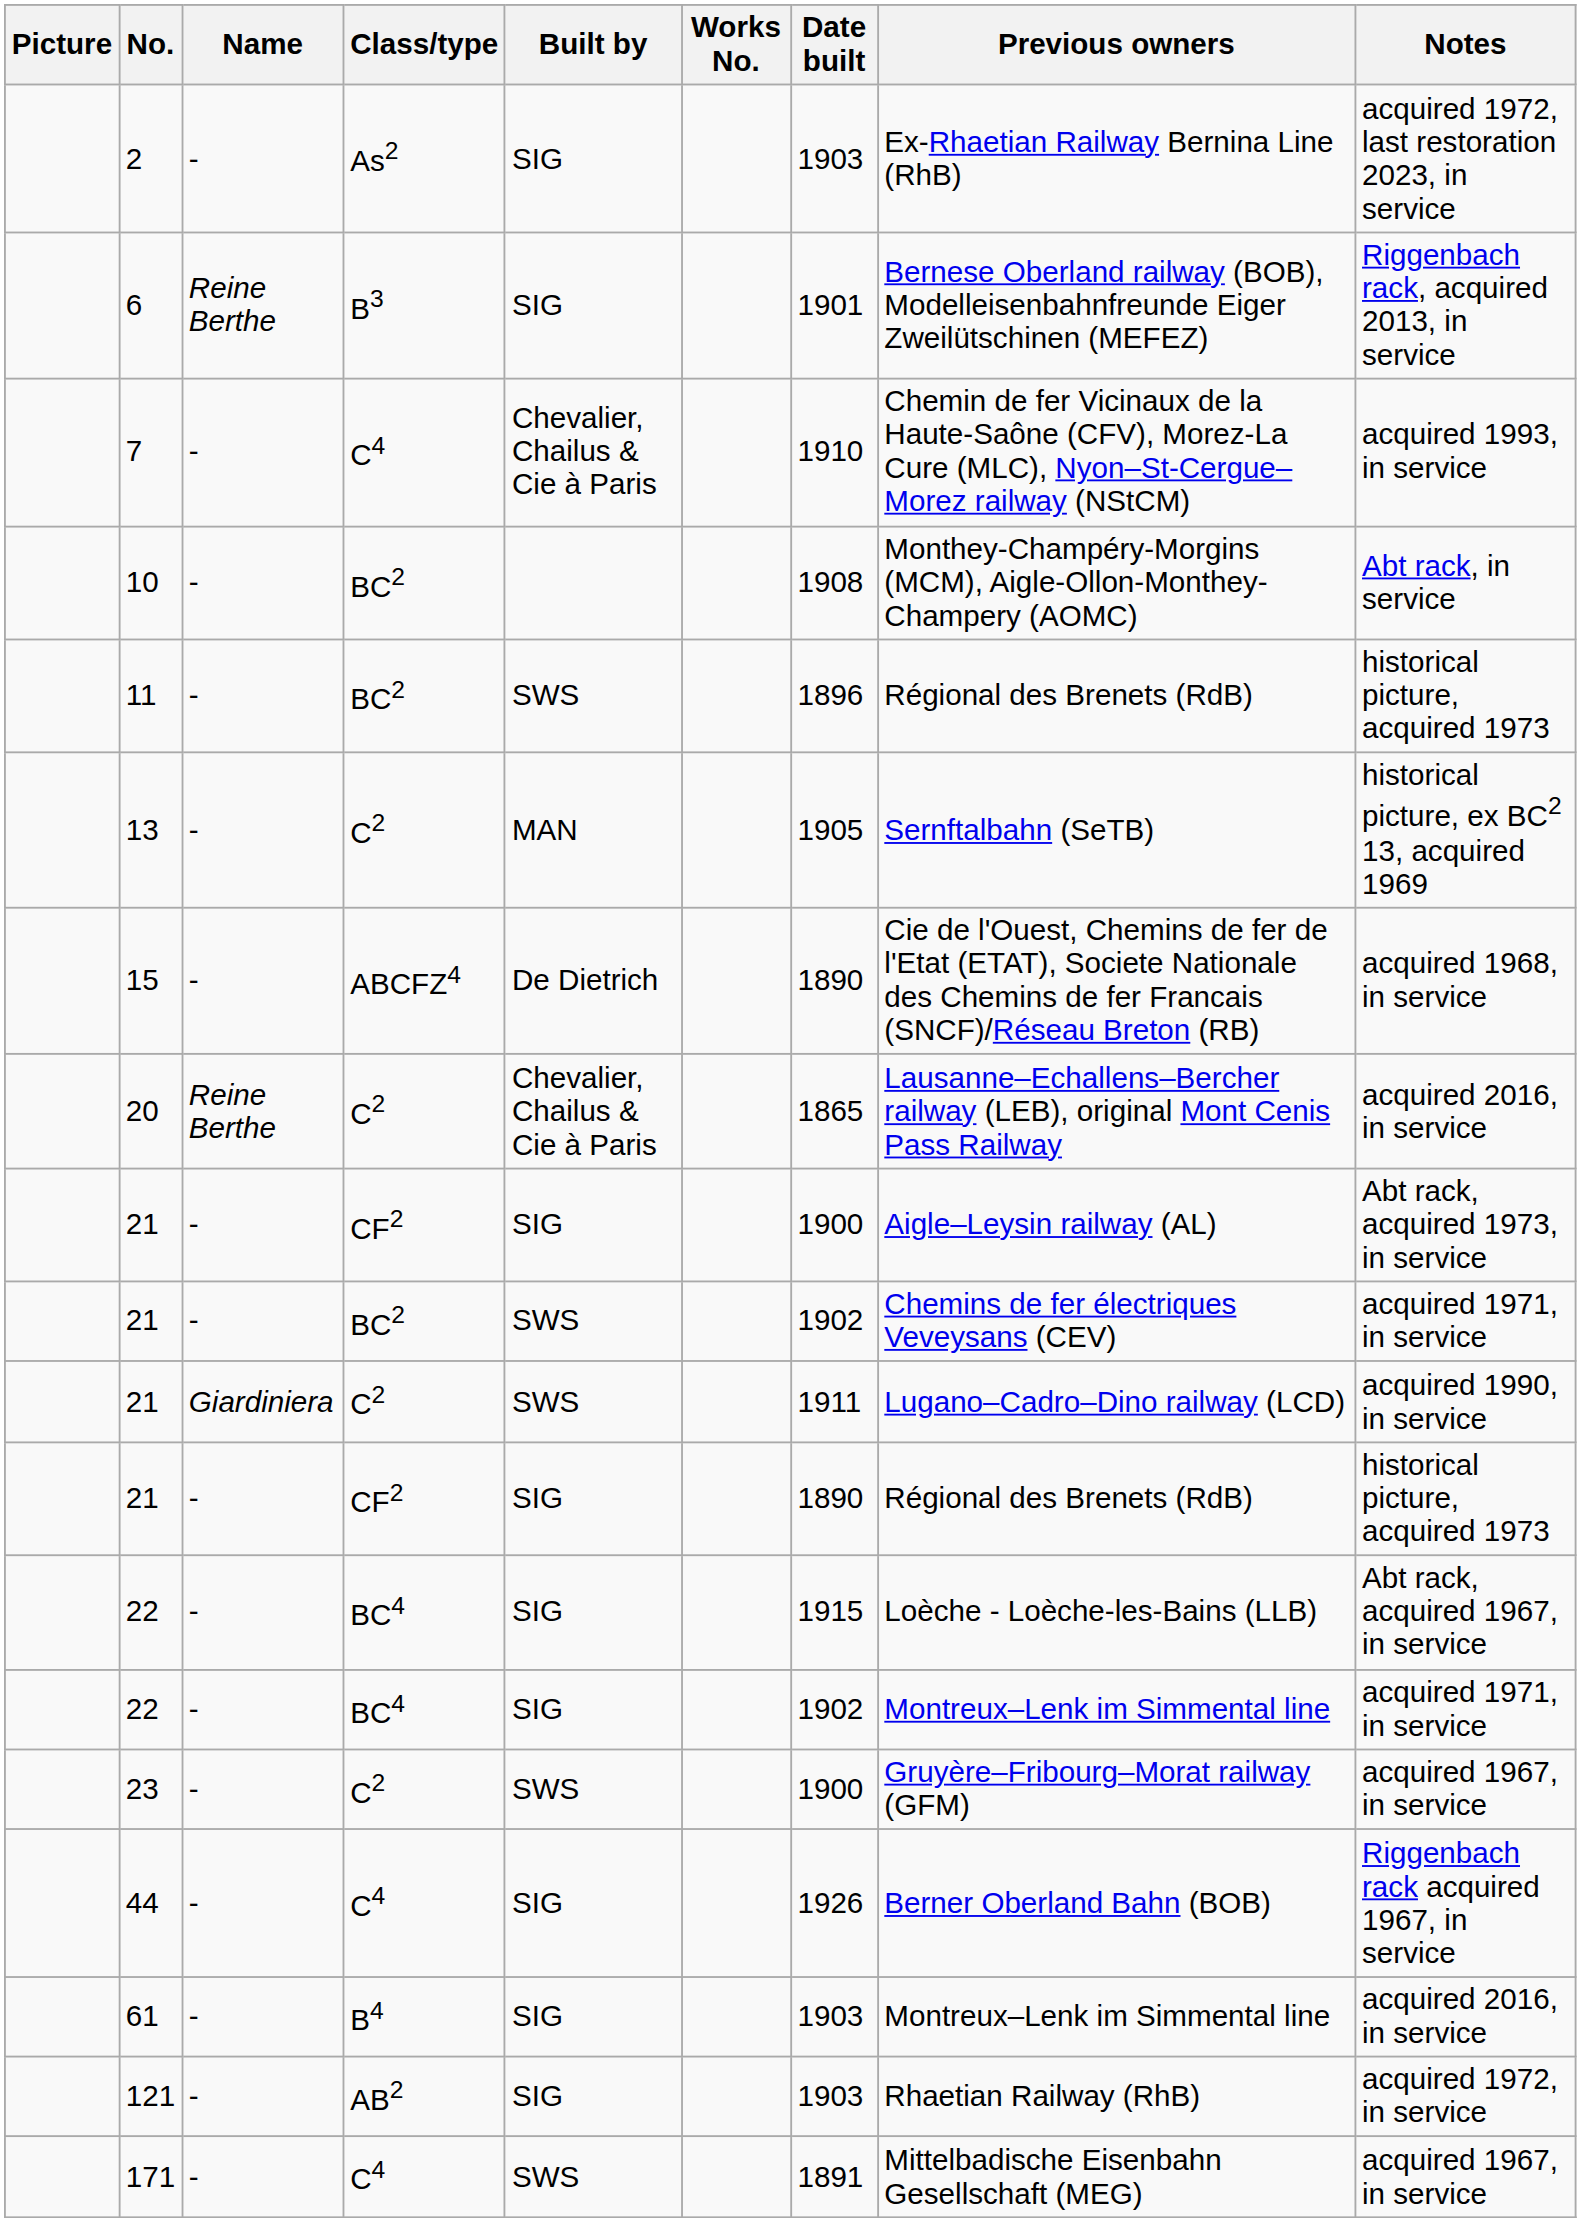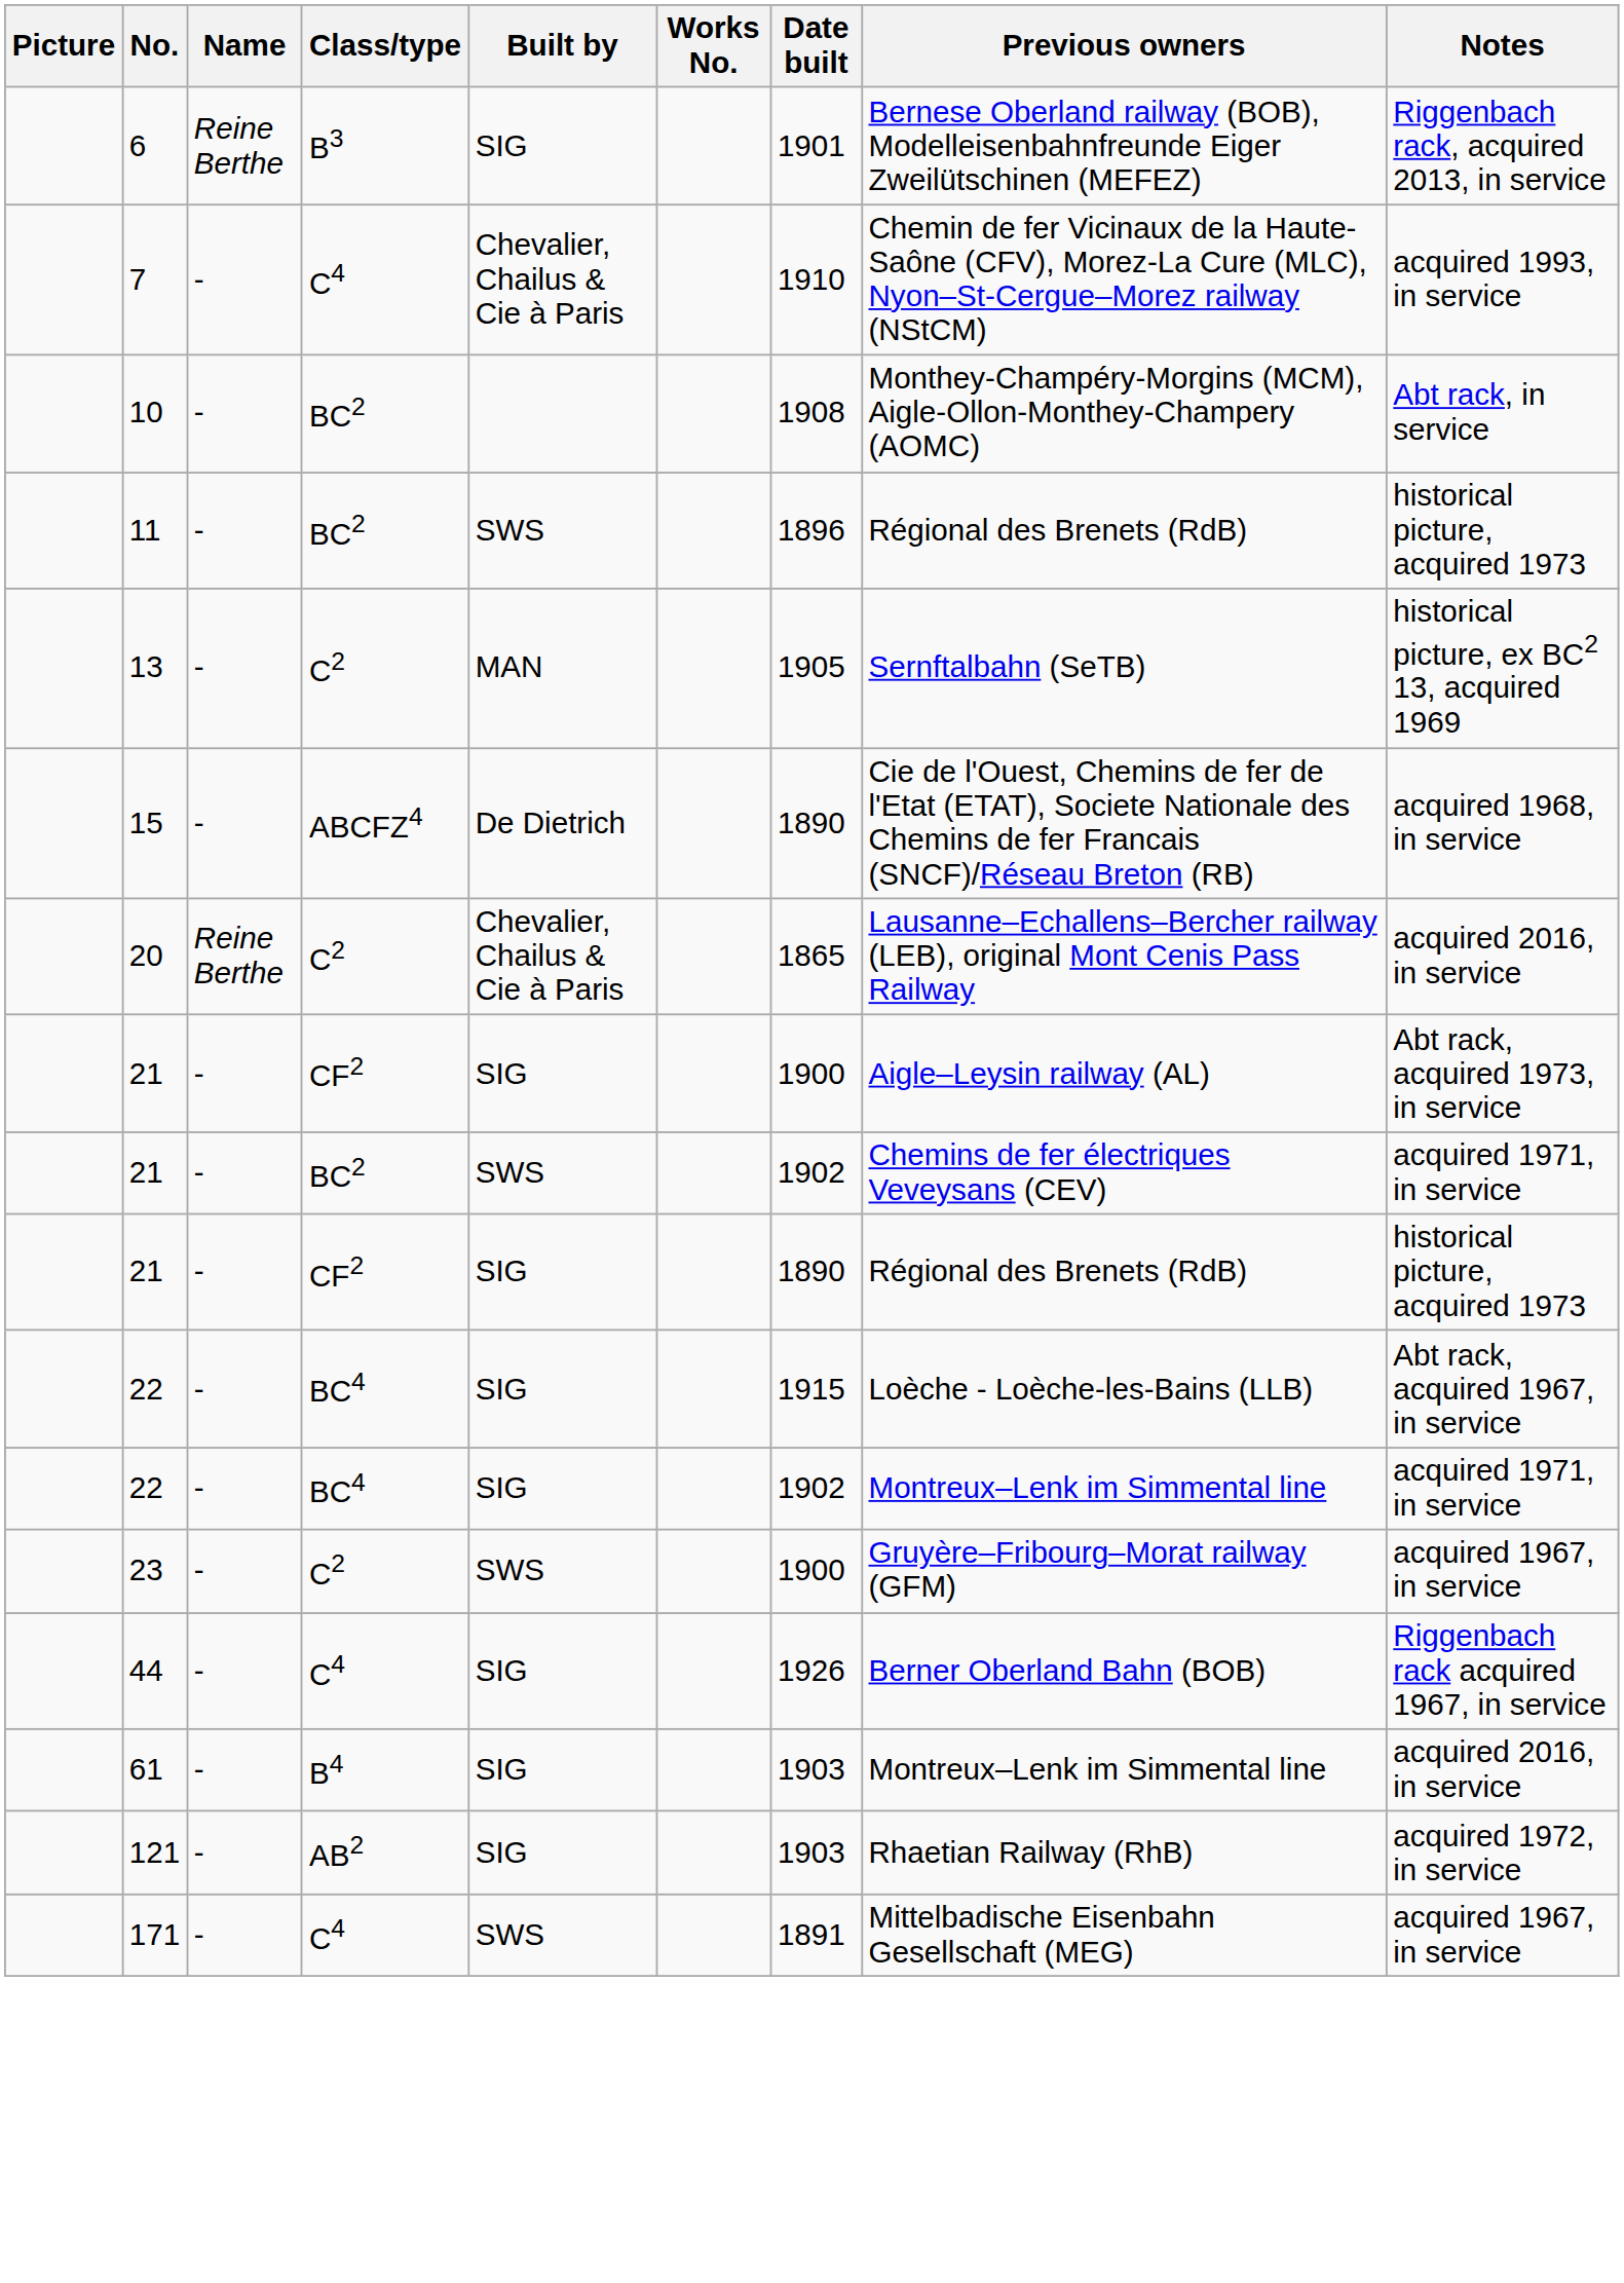 <table class="wikitable" width="850">
 <tr>
 <th>Picture</th>
 <th>No.</th>
 <th>Name</th>
 <th>Class/type</th>
 <th>Built by</th>
 <th>Works No.</th>
 <th>Date built</th>
 <th>Previous owners</th>
 <th>Notes</th>
-</tr>
-<tr>
-<td></td>
-<td>2</td>
-<td>-</td>
-<td>As<sup>2</sup></td>
-<td>SIG</td>
-<td></td>
-<td>1903</td>
-<td>Ex-<a href='#'>Rhaetian Railway</a> Bernina Line (RhB)</td>
-<td>acquired 1972, last restoration 2023, in service</td>
 </tr>
 <tr>
 <td></td>
 <td>6</td>
 <td><em>Reine Berthe</em></td>
 <td>B<sup>3</sup></td>
 <td>SIG</td>
 <td></td>
 <td>1901</td>
 <td><a href='#'>Bernese Oberland railway</a> (BOB), Modelleisenbahnfreunde Eiger Zweilütschinen (MEFEZ)</td>
 <td><a href='#'>Riggenbach rack</a>, acquired 2013, in service</td>
 </tr>
 <tr>
 <td></td>
 <td>7</td>
 <td>-</td>
 <td>C<sup>4</sup></td>
 <td>Chevalier, Chailus & Cie à Paris</td>
 <td></td>
 <td>1910</td>
 <td>Chemin de fer Vicinaux de la Haute-Saône (CFV), Morez-La Cure (MLC), <a href='#'>Nyon–St-Cergue–Morez railway</a> (NStCM)</td>
 <td>acquired 1993, in service</td>
 </tr>
 <tr>
 <td></td>
 <td>10</td>
 <td>-</td>
 <td>BC<sup>2</sup></td>
 <td></td>
 <td></td>
 <td>1908</td>
 <td>Monthey-Champéry-Morgins (MCM), Aigle-Ollon-Monthey-Champery (AOMC)</td>
 <td><a href='#'>Abt rack</a>, in service</td>
 </tr>
 <tr>
 <td></td>
 <td>11</td>
 <td>-</td>
 <td>BC<sup>2</sup></td>
 <td>SWS</td>
 <td></td>
 <td>1896</td>
 <td>Régional des Brenets (RdB)</td>
 <td>historical picture, acquired 1973</td>
 </tr>
 <tr>
 <td></td>
 <td>13</td>
 <td>-</td>
 <td>C<sup>2</sup></td>
 <td>MAN</td>
 <td></td>
 <td>1905</td>
 <td><a href='#'>Sernftalbahn</a> (SeTB)</td>
 <td>historical picture, ex BC<sup>2</sup> 13, acquired 1969</td>
 </tr>
 <tr>
 <td></td>
 <td>15</td>
 <td>-</td>
 <td>ABCFZ<sup>4</sup></td>
 <td>De Dietrich</td>
 <td></td>
 <td>1890</td>
 <td>Cie de l'Ouest, Chemins de fer de l'Etat (ETAT), Societe Nationale des Chemins de fer Francais (SNCF)/<a href='#'>Réseau Breton</a> (RB)</td>
 <td>acquired 1968, in service</td>
 </tr>
 <tr>
 <td></td>
 <td>20</td>
 <td><em>Reine Berthe</em></td>
 <td>C<sup>2</sup></td>
 <td>Chevalier, Chailus & Cie à Paris</td>
 <td></td>
 <td>1865</td>
 <td><a href='#'>Lausanne–Echallens–Bercher railway</a> (LEB), original <a href='#'>Mont Cenis Pass Railway</a></td>
 <td>acquired 2016, in service</td>
 </tr>
 <tr>
 <td></td>
 <td>21</td>
 <td>-</td>
 <td>CF<sup>2</sup></td>
 <td>SIG</td>
 <td></td>
 <td>1900</td>
 <td><a href='#'>Aigle–Leysin railway</a> (AL)</td>
 <td>Abt rack, acquired 1973, in service</td>
 </tr>
 <tr>
 <td></td>
 <td>21</td>
 <td>-</td>
 <td>BC<sup>2</sup></td>
 <td>SWS</td>
 <td></td>
 <td>1902</td>
 <td><a href='#'>Chemins de fer électriques Veveysans</a> (CEV)</td>
 <td>acquired 1971, in service</td>
 </tr>
 <tr>
 <td></td>
 <td>21</td>
-<td><em>Giardiniera</em></td>
-<td>C<sup>2</sup></td>
-<td>SWS</td>
-<td></td>
-<td>1911</td>
-<td><a href='#'>Lugano–Cadro–Dino railway</a> (LCD)</td>
-<td>acquired 1990, in service</td>
-</tr>
-<tr>
-<td></td>
-<td>21</td>
 <td>-</td>
 <td>CF<sup>2</sup></td>
 <td>SIG</td>
 <td></td>
 <td>1890</td>
 <td>Régional des Brenets (RdB)</td>
 <td>historical picture, acquired 1973</td>
 </tr>
 <tr>
 <td></td>
 <td>22</td>
 <td>-</td>
 <td>BC<sup>4</sup></td>
 <td>SIG</td>
 <td></td>
 <td>1915</td>
 <td>Loèche - Loèche-les-Bains (LLB)</td>
 <td>Abt rack, acquired 1967, in service</td>
 </tr>
 <tr>
 <td></td>
 <td>22</td>
 <td>-</td>
 <td>BC<sup>4</sup></td>
 <td>SIG</td>
 <td></td>
 <td>1902</td>
 <td><a href='#'>Montreux–Lenk im Simmental line</a></td>
 <td>acquired 1971, in service</td>
 </tr>
 <tr>
 <td></td>
 <td>23</td>
 <td>-</td>
 <td>C<sup>2</sup></td>
 <td>SWS</td>
 <td></td>
 <td>1900</td>
 <td><a href='#'>Gruyère–Fribourg–Morat railway</a> (GFM)</td>
 <td>acquired 1967, in service</td>
 </tr>
 <tr>
 <td></td>
 <td>44</td>
 <td>-</td>
 <td>C<sup>4</sup></td>
 <td>SIG</td>
 <td></td>
 <td>1926</td>
 <td><a href='#'>Berner Oberland Bahn</a> (BOB)</td>
 <td><a href='#'>Riggenbach rack</a> acquired 1967, in service</td>
 </tr>
 <tr>
 <td></td>
 <td>61</td>
 <td>-</td>
 <td>B<sup>4</sup></td>
 <td>SIG</td>
 <td></td>
 <td>1903</td>
 <td>Montreux–Lenk im Simmental line</td>
 <td>acquired 2016, in service</td>
 </tr>
 <tr>
 <td></td>
 <td>121</td>
 <td>-</td>
 <td>AB<sup>2</sup></td>
 <td>SIG</td>
 <td></td>
 <td>1903</td>
 <td>Rhaetian Railway (RhB)</td>
 <td>acquired 1972, in service</td>
 </tr>
 <tr>
 <td></td>
 <td>171</td>
 <td>-</td>
 <td>C<sup>4</sup></td>
 <td>SWS</td>
 <td></td>
 <td>1891</td>
 <td>Mittelbadische Eisenbahn Gesellschaft (MEG)</td>
 <td>acquired 1967, in service</td>
 </tr>
 <tr>
 </tr>
 </table>
